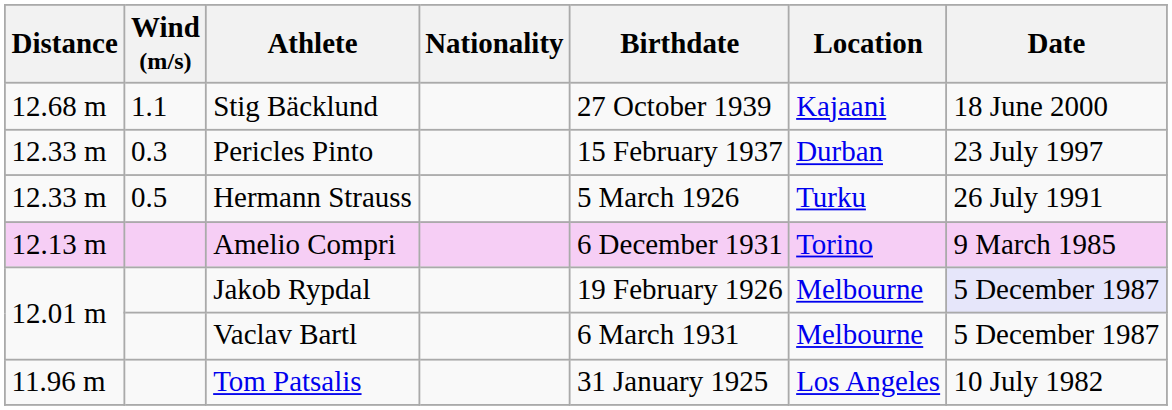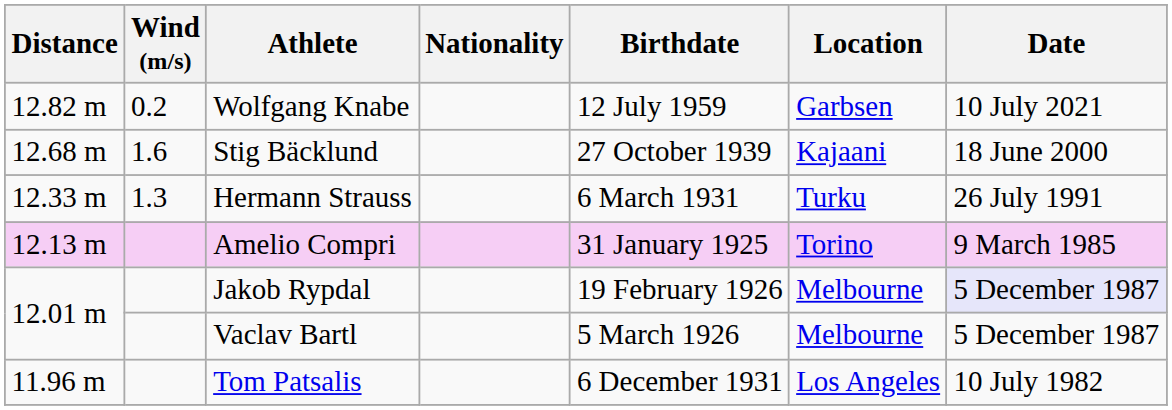 <table class="wikitable">
 <tr>
 <th>Distance</th>
 <th>Wind<br><small>(m/s)</small></th>
 <th>Athlete</th>
 <th>Nationality</th>
 <th>Birthdate</th>
 <th>Location</th>
 <th>Date</th>
 </tr>
 <tr>
+<td>12.82 m</td>
+<td>0.2</td>
+<td>Wolfgang Knabe</td>
+<td></td>
+<td>12 July 1959</td>
+<td><a href='#'>Garbsen</a></td>
+<td>10 July 2021</td>
+</tr>
+<tr>
 <td>12.68 m</td>
-<td>1.1</td>
+<td>1.6</td>
 <td>Stig Bäcklund</td>
 <td></td>
 <td>27 October 1939</td>
 <td><a href='#'>Kajaani</a></td>
 <td>18 June 2000</td>
 </tr>
 <tr>
 <td>12.33 m</td>
-<td>0.3</td>
-<td>Pericles Pinto</td>
-<td></td>
-<td>15 February 1937</td>
-<td><a href='#'>Durban</a></td>
-<td>23 July 1997</td>
-</tr>
-<tr>
-<td>12.33 m</td>
-<td>0.5</td>
+<td>1.3</td>
 <td>Hermann Strauss</td>
 <td></td>
-<td>5 March 1926</td>
+<td>6 March 1931</td>
 <td><a href='#'>Turku</a></td>
 <td>26 July 1991</td>
 </tr>
 <tr bgcolor=#f6CEF5>
 <td>12.13 m </td>
 <td></td>
 <td>Amelio Compri</td>
 <td></td>
-<td>6 December 1931</td>
+<td>31 January 1925</td>
 <td><a href='#'>Torino</a></td>
 <td>9 March 1985</td>
 </tr>
 <tr>
 <td rowspan=2>12.01 m</td>
 <td></td>
 <td>Jakob Rypdal</td>
 <td></td>
 <td>19 February 1926</td>
 <td><a href='#'>Melbourne</a></td>
 <td style="background: lavender;">5 December 1987</td>
 </tr>
 <tr>
 <td></td>
 <td>Vaclav Bartl</td>
 <td></td>
-<td>6 March 1931</td>
+<td>5 March 1926</td>
 <td><a href='#'>Melbourne</a></td>
 <td>5 December 1987</td>
 </tr>
 <tr>
 <td>11.96 m</td>
 <td></td>
 <td><a href='#'>Tom Patsalis</a></td>
 <td></td>
-<td>31 January 1925</td>
+<td>6 December 1931</td>
 <td><a href='#'>Los Angeles</a></td>
 <td>10 July 1982</td>
 </tr>
 </table>
